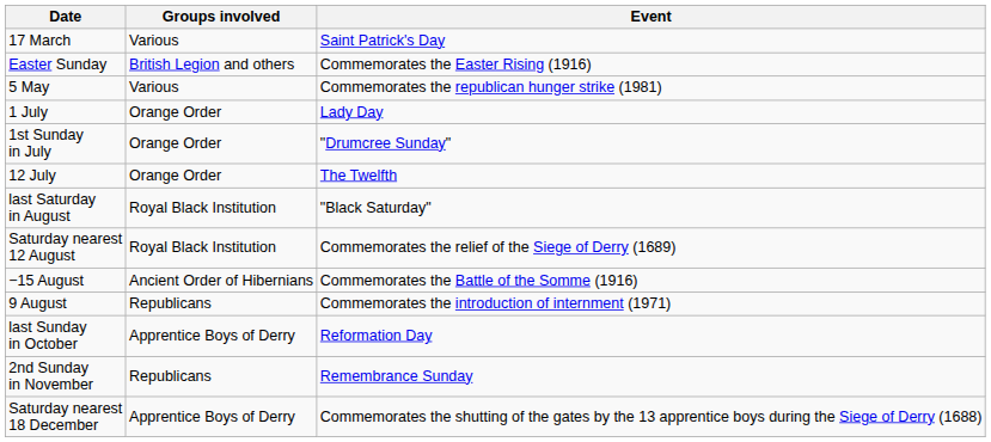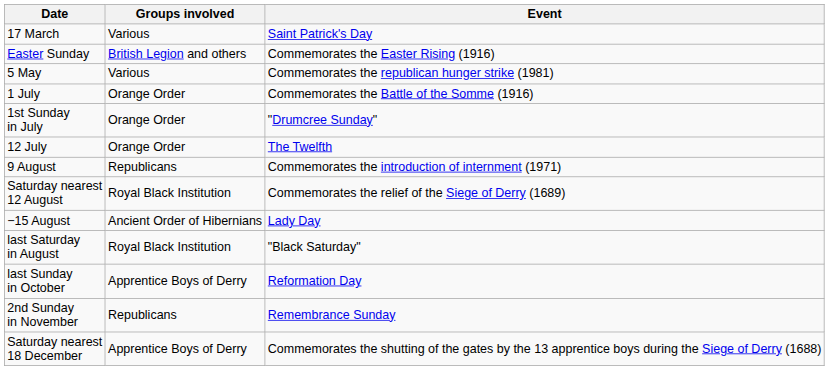 <table class="wikitable sortable">
 <tr>
 <th>Date</th>
 <th>Groups involved</th>
 <th>Event</th>
 </tr>
 <tr>
 <td>17 March</td>
 <td>Various</td>
 <td><a href='#'>Saint Patrick's Day</a></td>
 </tr>
 <tr>
 <td><a href='#'>Easter</a> Sunday</td>
 <td><a href='#'>British Legion</a> and others</td>
 <td>Commemorates the <a href='#'>Easter Rising</a> (1916)</td>
 </tr>
 <tr>
 <td>5 May</td>
 <td>Various</td>
 <td>Commemorates the <a href='#'>republican hunger strike</a> (1981)</td>
 </tr>
 <tr>
 <td>1 July</td>
 <td>Orange Order</td>
-<td><a href='#'>Lady Day</a></td>
+<td>Commemorates the <a href='#'>Battle of the Somme</a> (1916)</td>
 </tr>
 <tr>
 <td>1st Sunday<br>in July</td>
 <td>Orange Order</td>
 <td>"<a href='#'>Drumcree Sunday</a>"</td>
 </tr>
 <tr>
 <td>12 July</td>
 <td>Orange Order</td>
 <td><a href='#'>The Twelfth</a></td>
 </tr>
 <tr>
-<td>last Saturday<br>in August</td>
-<td>Royal Black Institution</td>
-<td>"Black Saturday"</td>
+<td>9 August</td>
+<td>Republicans</td>
+<td>Commemorates the <a href='#'>introduction of internment</a> (1971)</td>
 </tr>
 <tr>
 <td>Saturday nearest<br>12 August</td>
 <td>Royal Black Institution</td>
 <td>Commemorates the relief of the <a href='#'>Siege of Derry</a> (1689)</td>
 </tr>
 <tr>
 <td>−15 August</td>
 <td>Ancient Order of Hibernians</td>
-<td>Commemorates the <a href='#'>Battle of the Somme</a> (1916)</td>
+<td><a href='#'>Lady Day</a></td>
 </tr>
 <tr>
-<td>9 August</td>
-<td>Republicans</td>
-<td>Commemorates the <a href='#'>introduction of internment</a> (1971)</td>
+<td>last Saturday<br>in August</td>
+<td>Royal Black Institution</td>
+<td>"Black Saturday"</td>
 </tr>
 <tr>
 <td>last Sunday<br>in October</td>
 <td>Apprentice Boys of Derry</td>
 <td><a href='#'>Reformation Day</a></td>
 </tr>
 <tr>
 <td>2nd Sunday<br>in November</td>
 <td>Republicans</td>
 <td><a href='#'>Remembrance Sunday</a></td>
 </tr>
 <tr>
 <td>Saturday nearest<br>18 December</td>
 <td>Apprentice Boys of Derry</td>
 <td>Commemorates the shutting of the gates by the 13 apprentice boys during the <a href='#'>Siege of Derry</a> (1688)</td>
 </tr>
 </table>
